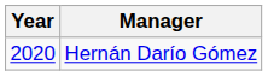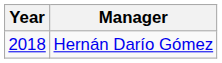 <table class="wikitable">
 <tr>
 <th>Year</th>
 <th>Manager</th>
 </tr>
 <tr>
-<td align=center><a href='#'>2020</a></td>
+<td align=center><a href='#'>2018</a></td>
 <td> <a href='#'>Hernán Darío Gómez</a></td>
 </tr>
 </table>
